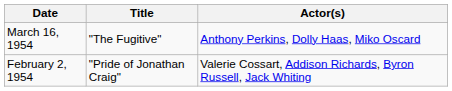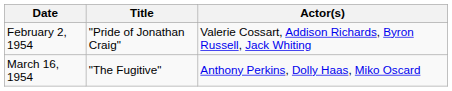 <table class="wikitable">
 <tr>
 <th>Date</th>
 <th>Title</th>
 <th>Actor(s)</th>
 </tr>
 <tr>
+<td>February 2, 1954</td>
+<td>"Pride of Jonathan Craig"</td>
+<td>Valerie Cossart, <a href='#'>Addison Richards</a>, <a href='#'>Byron Russell</a>, <a href='#'>Jack Whiting</a></td>
+</tr>
+<tr>
 <td>March 16, 1954</td>
 <td>"The Fugitive"</td>
 <td><a href='#'>Anthony Perkins</a>, <a href='#'>Dolly Haas</a>, <a href='#'>Miko Oscard</a></td>
 </tr>
-<tr>
-<td>February 2, 1954</td>
-<td>"Pride of Jonathan Craig"</td>
-<td>Valerie Cossart, <a href='#'>Addison Richards</a>, <a href='#'>Byron Russell</a>, <a href='#'>Jack Whiting</a></td>
-</tr>
 </table>
